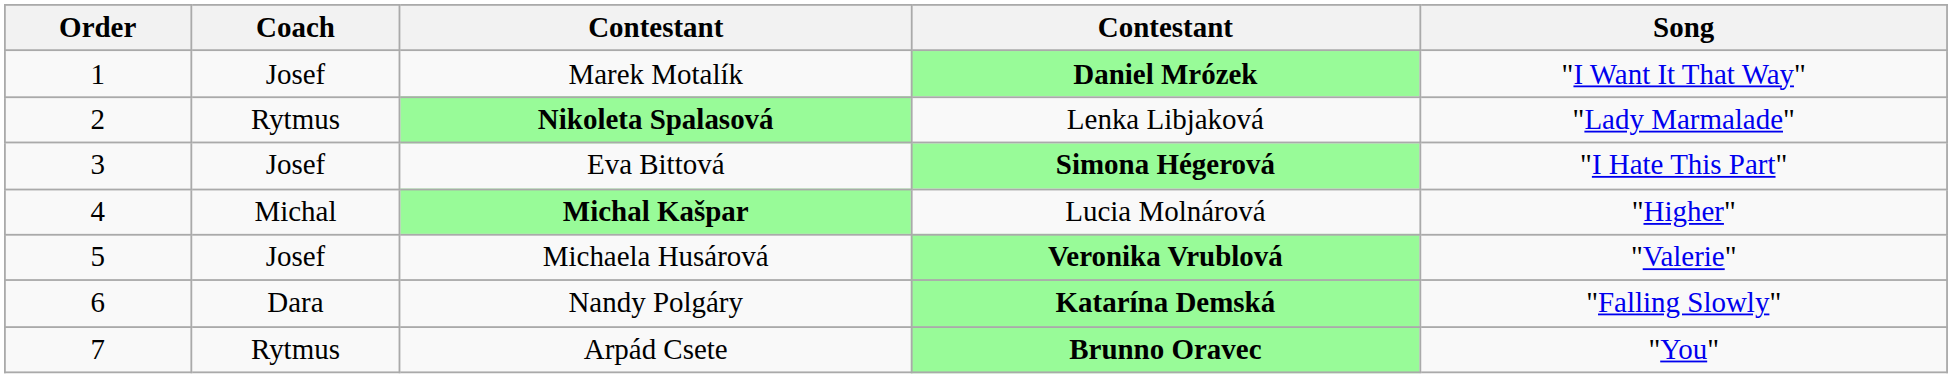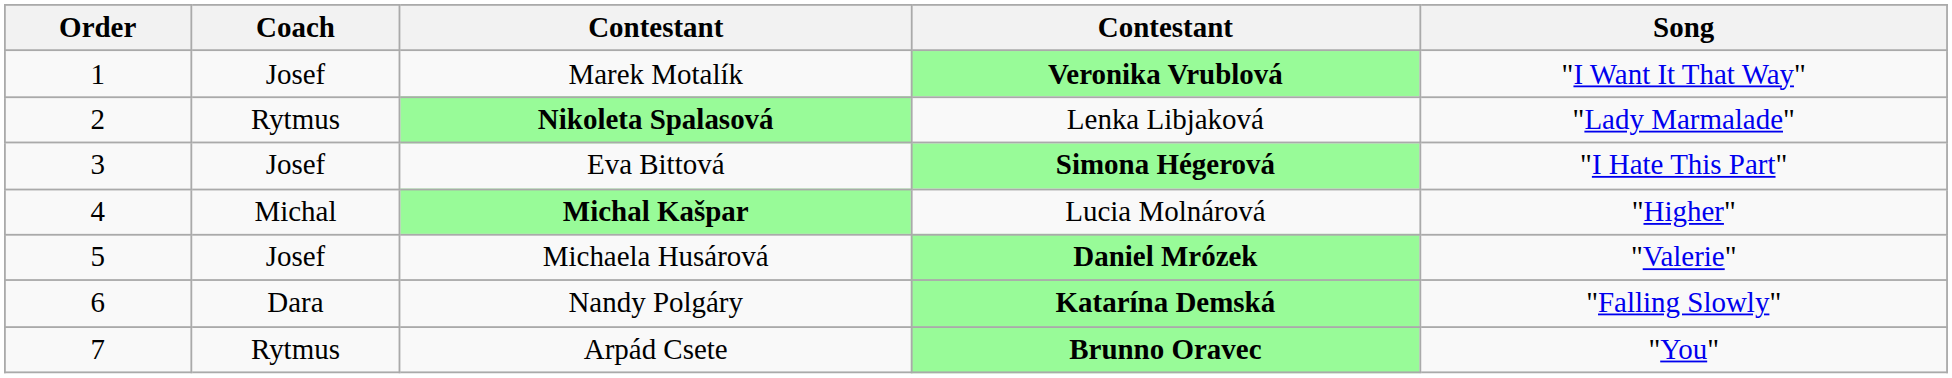 <table class="wikitable sortable" style="text-align: center; width: 85%;">
 <tr>
 <th>Order</th>
 <th>Coach</th>
 <th>Contestant</th>
 <th>Contestant</th>
 <th>Song</th>
 </tr>
 <tr>
 <td>1</td>
 <td>Josef</td>
 <td>Marek Motalík</td>
-<th style="background:palegreen">Daniel Mrózek</th>
+<th style="background:palegreen">Veronika Vrublová</th>
 <td>"<a href='#'>I Want It That Way</a>"</td>
 </tr>
 <tr>
 <td>2</td>
 <td>Rytmus</td>
 <th style="background:palegreen">Nikoleta Spalasová</th>
 <td>Lenka Libjaková</td>
 <td>"<a href='#'>Lady Marmalade</a>"</td>
 </tr>
 <tr>
 <td>3</td>
 <td>Josef</td>
 <td>Eva Bittová</td>
 <th style="background:palegreen">Simona Hégerová</th>
 <td>"<a href='#'>I Hate This Part</a>"</td>
 </tr>
 <tr>
 <td>4</td>
 <td>Michal</td>
 <th style="background:palegreen">Michal Kašpar</th>
 <td>Lucia Molnárová</td>
 <td>"<a href='#'>Higher</a>"</td>
 </tr>
 <tr>
 <td>5</td>
 <td>Josef</td>
 <td>Michaela Husárová</td>
-<th style="background:palegreen">Veronika Vrublová</th>
+<th style="background:palegreen">Daniel Mrózek</th>
 <td>"<a href='#'>Valerie</a>"</td>
 </tr>
 <tr>
 <td>6</td>
 <td>Dara</td>
 <td>Nandy Polgáry</td>
 <th style="background:palegreen">Katarína Demská</th>
 <td>"<a href='#'>Falling Slowly</a>"</td>
 </tr>
 <tr>
 <td>7</td>
 <td>Rytmus</td>
 <td>Arpád Csete</td>
 <th style="background:palegreen">Brunno Oravec</th>
 <td>"<a href='#'>You</a>"</td>
 </tr>
 </table>
